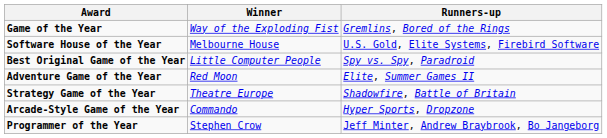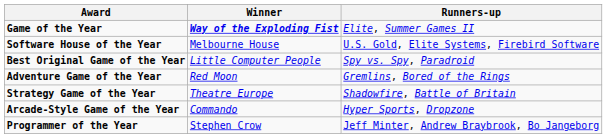 <table class="wikitable">
 <tr>
 <th><strong>Award</strong></th>
 <th><strong>Winner</strong></th>
 <th><strong>Runners-up</strong></th>
 </tr>
 <tr>
 <td><strong>Game of the Year</strong></td>
-<td><em><a href='#'>Way of the Exploding Fist</a></em></td>
-<td><em><a href='#'>Gremlins</a></em>, <em><a href='#'>Bored of the Rings</a></em></td>
+<td><strong><em><a href='#'>Way of the Exploding Fist</a></em></strong></td>
+<td><em><a href='#'>Elite</a></em>, <em><a href='#'>Summer Games II</a></em></td>
 </tr>
 <tr>
 <td><strong>Software House of the Year</strong></td>
 <td><a href='#'>Melbourne House</a></td>
 <td><a href='#'>U.S. Gold</a>, <a href='#'>Elite Systems</a>, <a href='#'>Firebird Software</a></td>
 </tr>
 <tr>
 <td><strong>Best Original Game of the Year</strong></td>
 <td><em><a href='#'>Little Computer People</a></em></td>
 <td><em><a href='#'>Spy vs. Spy</a></em>, <em><a href='#'>Paradroid</a></em></td>
 </tr>
 <tr>
 <td><strong>Adventure Game of the Year</strong></td>
 <td><em><a href='#'>Red Moon</a></em></td>
-<td><em><a href='#'>Elite</a></em>, <em><a href='#'>Summer Games II</a></em></td>
+<td><em><a href='#'>Gremlins</a></em>, <em><a href='#'>Bored of the Rings</a></em></td>
 </tr>
 <tr>
 <td><strong>Strategy Game of the Year</strong></td>
 <td><em><a href='#'>Theatre Europe</a></em></td>
 <td><em><a href='#'>Shadowfire</a></em>, <em><a href='#'>Battle of Britain</a></em></td>
 </tr>
 <tr>
 <td><strong>Arcade-Style Game of the Year</strong></td>
 <td><em><a href='#'>Commando</a></em></td>
 <td><em><a href='#'>Hyper Sports</a></em>, <em><a href='#'>Dropzone</a></em></td>
 </tr>
 <tr>
 <td><strong>Programmer of the Year</strong></td>
 <td><a href='#'>Stephen Crow</a></td>
 <td><a href='#'>Jeff Minter</a>, <a href='#'>Andrew Braybrook</a>, <a href='#'>Bo Jangeborg</a></td>
 </tr>
 </table>
